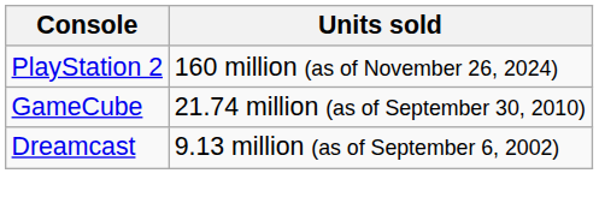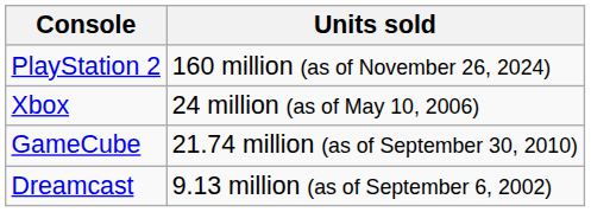 <table class="wikitable">
 <tr>
 <th>Console</th>
 <th>Units sold</th>
 </tr>
 <tr>
 <td><a href='#'>PlayStation 2</a></td>
 <td>160 million <small>(as of November 26, 2024)</small></td>
 </tr>
 <tr>
+<td><a href='#'>Xbox</a></td>
+<td>24 million <small>(as of May 10, 2006)</small></td>
+</tr>
+<tr>
 <td><a href='#'>GameCube</a></td>
 <td>21.74 million <small>(as of September 30, 2010)</small></td>
 </tr>
 <tr>
 <td><a href='#'>Dreamcast</a></td>
 <td>9.13 million <small>(as of September 6, 2002)</small></td>
 </tr>
 </table>
